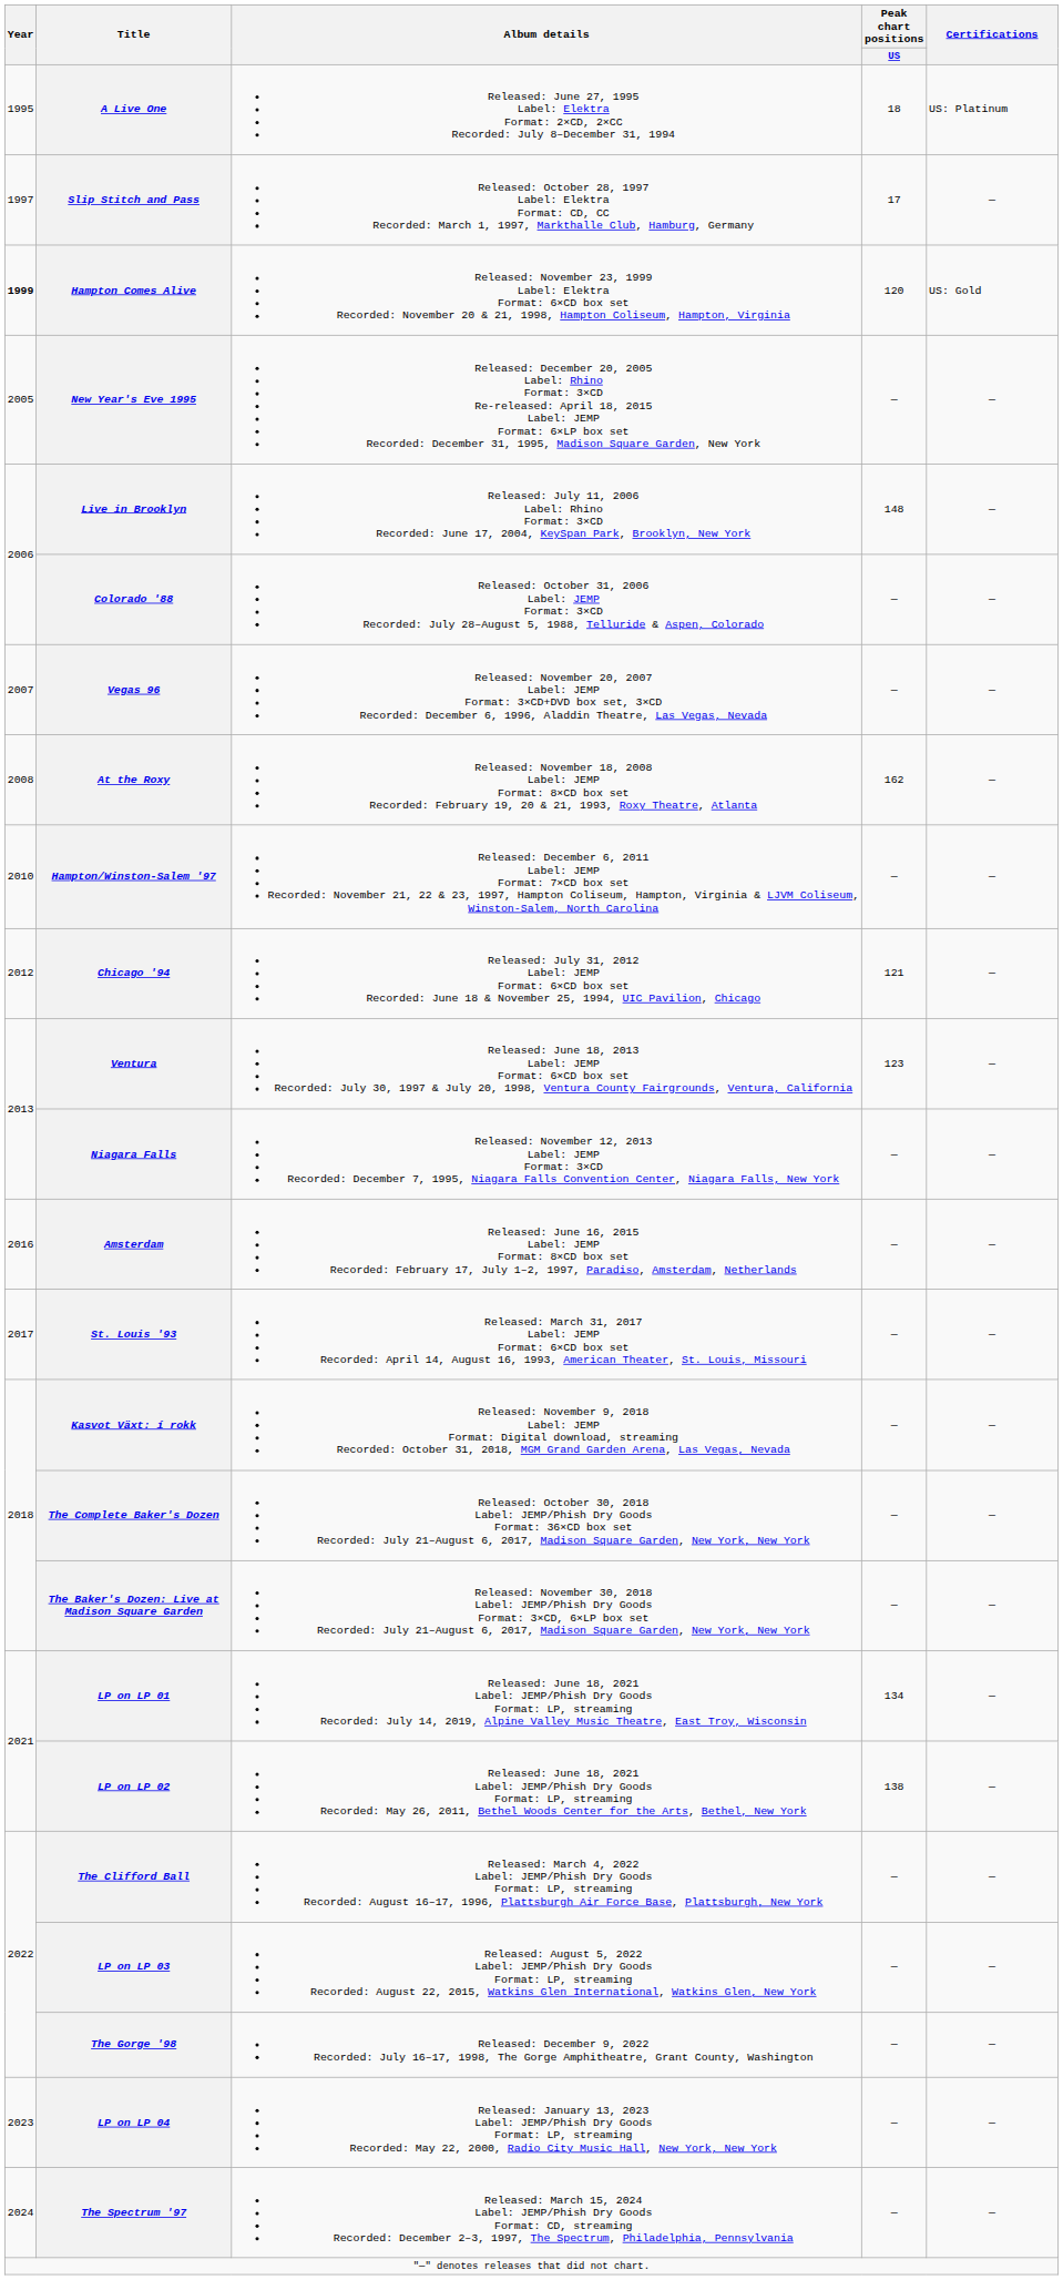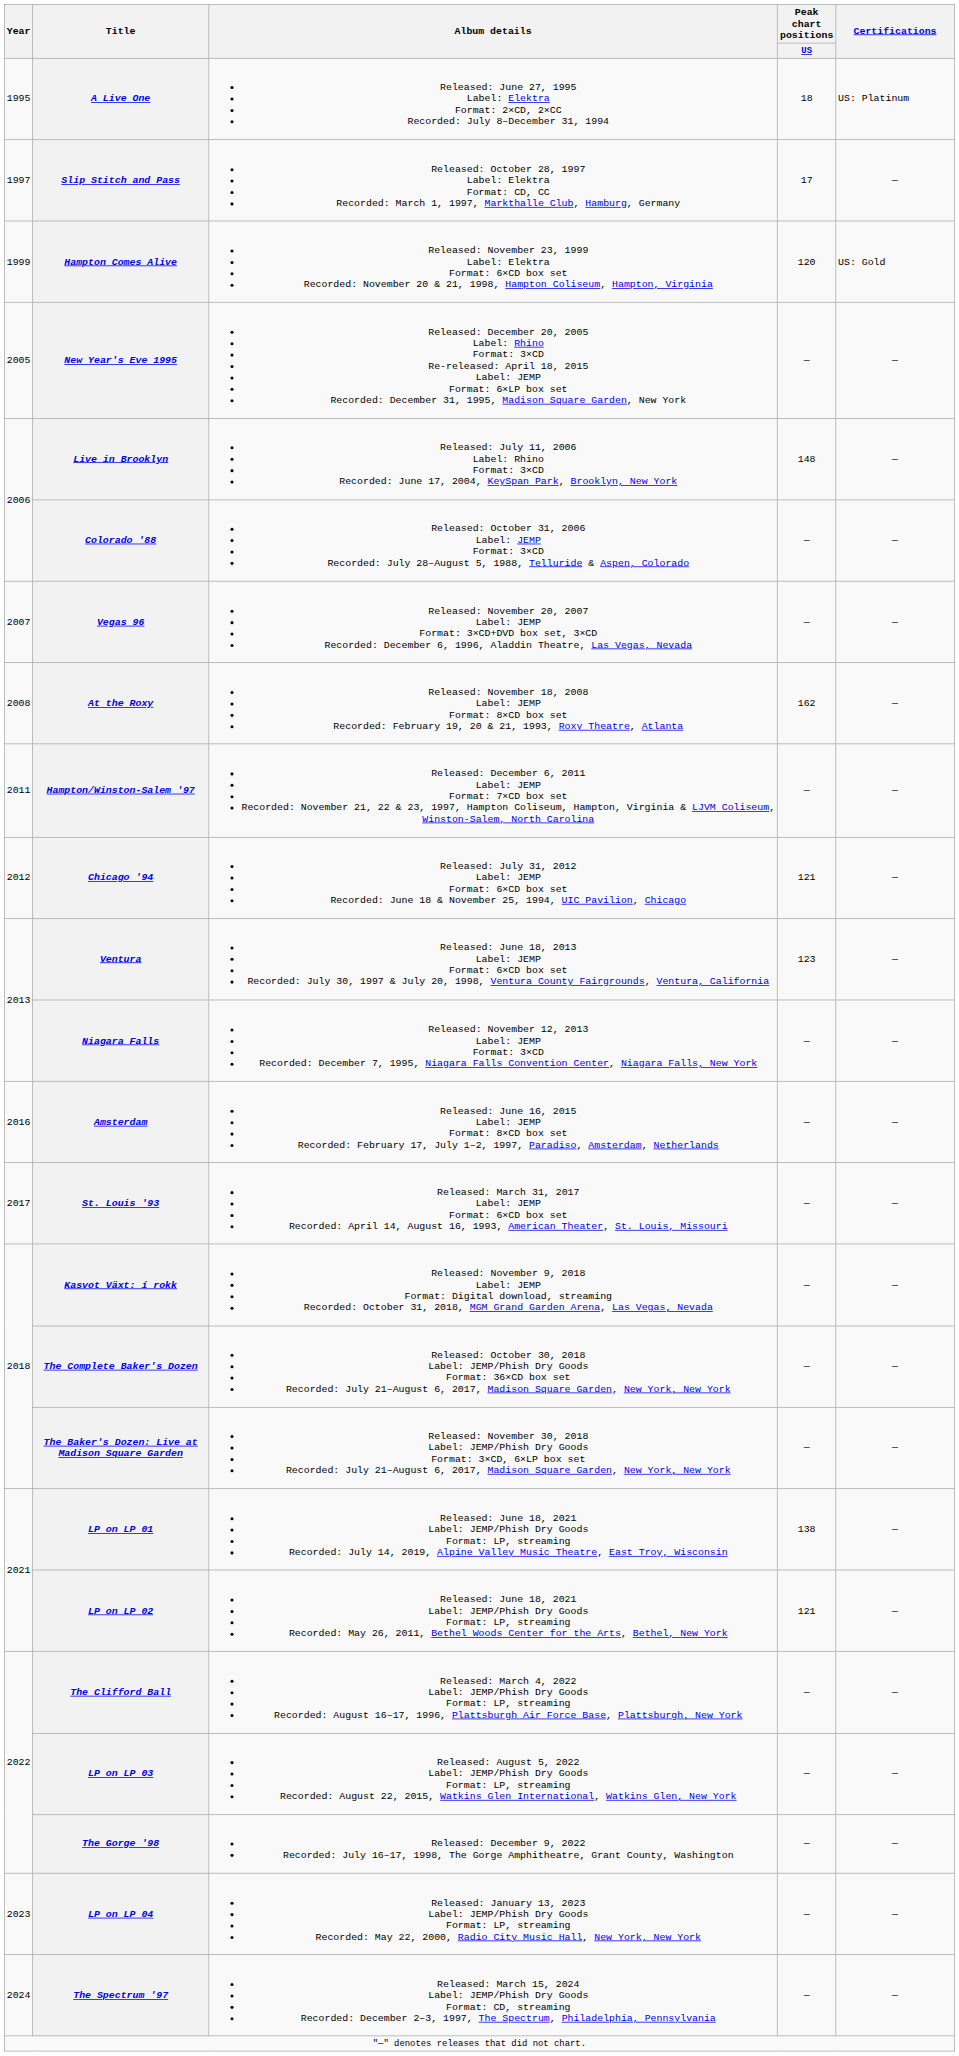 <table class="wikitable plainrowheaders" style="text-align:center;" border="1">
 <tr>
 <th scope="col" rowspan="2">Year</th>
 <th scope="col" rowspan="2" width=225>Title</th>
 <th scope="col" rowspan="2">Album details</th>
 <th scope="col" colspan="1">Peak chart positions</th>
 <th scope="col" rowspan="2" width=150><a href='#'>Certifications</a></th>
 </tr>
 <tr>
 <th scope="col" style="width:2.2em;font-size:90%;"><a href='#'>US</a><br></th>
 </tr>
 <tr>
 <td>1995</td>
 <th scope="row"><em><a href='#'>A Live One</a></em></th>
 <td><br><ul><li>Released: June 27, 1995</li><li>Label: <a href='#'>Elektra</a></li><li>Format: 2×CD, 2×CC</li><li>Recorded: July 8–December 31, 1994</li></ul></td>
 <td>18</td>
 <td style="text-align:left;">US: Platinum</td>
 </tr>
 <tr>
 <td>1997</td>
 <th scope="row"><em><a href='#'>Slip Stitch and Pass</a></em></th>
 <td><br><ul><li>Released: October 28, 1997</li><li>Label: Elektra</li><li>Format: CD, CC</li><li>Recorded: March 1, 1997, <a href='#'>Markthalle Club</a>, <a href='#'>Hamburg</a>, Germany</li></ul></td>
 <td>17</td>
 <td>—</td>
 </tr>
 <tr>
-<td><strong>1999</strong></td>
+<td>1999</td>
 <th scope="row"><em><a href='#'>Hampton Comes Alive</a></em></th>
 <td><br><ul><li>Released: November 23, 1999</li><li>Label: Elektra</li><li>Format: 6×CD box set</li><li>Recorded: November 20 & 21, 1998, <a href='#'>Hampton Coliseum</a>, <a href='#'>Hampton, Virginia</a></li></ul></td>
 <td>120</td>
 <td style="text-align:left;">US: Gold</td>
 </tr>
 <tr>
 <td>2005</td>
 <th scope="row"><em><a href='#'>New Year's Eve 1995</a></em></th>
 <td><br><ul><li>Released: December 20, 2005</li><li>Label: <a href='#'>Rhino</a></li><li>Format: 3×CD</li><li>Re-released: April 18, 2015</li><li>Label: JEMP</li><li>Format: 6×LP box set</li><li>Recorded: December 31, 1995, <a href='#'>Madison Square Garden</a>, New York</li></ul></td>
 <td>—</td>
 <td>—</td>
 </tr>
 <tr>
 <td rowspan=2>2006</td>
 <th scope="row"><em><a href='#'>Live in Brooklyn</a></em></th>
 <td><br><ul><li>Released: July 11, 2006</li><li>Label: Rhino</li><li>Format: 3×CD</li><li>Recorded: June 17, 2004, <a href='#'>KeySpan Park</a>, <a href='#'>Brooklyn, New York</a></li></ul></td>
 <td>148</td>
 <td>—</td>
 </tr>
 <tr>
 <th scope="row"><em><a href='#'>Colorado '88</a></em></th>
 <td><br><ul><li>Released: October 31, 2006</li><li>Label: <a href='#'>JEMP</a></li><li>Format: 3×CD</li><li>Recorded: July 28–August 5, 1988, <a href='#'>Telluride</a> & <a href='#'>Aspen, Colorado</a></li></ul></td>
 <td>—</td>
 <td>—</td>
 </tr>
 <tr>
 <td>2007</td>
 <th scope="row"><em><a href='#'>Vegas 96</a></em></th>
 <td><br><ul><li>Released: November 20, 2007</li><li>Label: JEMP</li><li>Format: 3×CD+DVD box set, 3×CD</li><li>Recorded: December 6, 1996, Aladdin Theatre, <a href='#'>Las Vegas, Nevada</a></li></ul></td>
 <td>—</td>
 <td>—</td>
 </tr>
 <tr>
 <td>2008</td>
 <th scope="row"><em><a href='#'>At the Roxy</a></em></th>
 <td><br><ul><li>Released: November 18, 2008</li><li>Label: JEMP</li><li>Format: 8×CD box set</li><li>Recorded: February 19, 20 & 21, 1993, <a href='#'>Roxy Theatre</a>, <a href='#'>Atlanta</a></li></ul></td>
 <td>162</td>
 <td>—</td>
 </tr>
 <tr>
-<td>2010</td>
+<td>2011</td>
 <th scope="row"><em><a href='#'>Hampton/Winston-Salem '97</a></em></th>
 <td><br><ul><li>Released: December 6, 2011</li><li>Label: JEMP</li><li>Format: 7×CD box set</li><li>Recorded: November 21, 22 & 23, 1997, Hampton Coliseum, Hampton, Virginia & <a href='#'>LJVM Coliseum</a>, <a href='#'>Winston-Salem, North Carolina</a></li></ul></td>
 <td>—</td>
 <td>—</td>
 </tr>
 <tr>
 <td>2012</td>
 <th scope="row"><em><a href='#'>Chicago '94</a></em></th>
 <td><br><ul><li>Released: July 31, 2012</li><li>Label: JEMP</li><li>Format: 6×CD box set</li><li>Recorded: June 18 & November 25, 1994, <a href='#'>UIC Pavilion</a>, <a href='#'>Chicago</a></li></ul></td>
 <td>121</td>
 <td>—</td>
 </tr>
 <tr>
 <td rowspan=2>2013</td>
 <th scope="row"><em><a href='#'>Ventura</a></em></th>
 <td><br><ul><li>Released: June 18, 2013</li><li>Label: JEMP</li><li>Format: 6×CD box set</li><li>Recorded: July 30, 1997 & July 20, 1998, <a href='#'>Ventura County Fairgrounds</a>, <a href='#'>Ventura, California</a></li></ul></td>
 <td>123</td>
 <td>—</td>
 </tr>
 <tr>
 <th scope="row"><em><a href='#'>Niagara Falls</a></em></th>
 <td><br><ul><li>Released: November 12, 2013</li><li>Label: JEMP</li><li>Format: 3×CD</li><li>Recorded: December 7, 1995, <a href='#'>Niagara Falls Convention Center</a>, <a href='#'>Niagara Falls, New York</a></li></ul></td>
 <td>—</td>
 <td>—</td>
 </tr>
 <tr>
 <td>2016</td>
 <th scope="row"><em><a href='#'>Amsterdam</a></em></th>
 <td><br><ul><li>Released: June 16, 2015</li><li>Label: JEMP</li><li>Format: 8×CD box set</li><li>Recorded: February 17, July 1–2, 1997, <a href='#'>Paradiso</a>, <a href='#'>Amsterdam</a>, <a href='#'>Netherlands</a></li></ul></td>
 <td>—</td>
 <td>—</td>
 </tr>
 <tr>
 <td>2017</td>
 <th scope="row"><em><a href='#'>St. Louis '93</a></em></th>
 <td><br><ul><li>Released: March 31, 2017</li><li>Label: JEMP</li><li>Format: 6×CD box set</li><li>Recorded: April 14, August 16, 1993, <a href='#'>American Theater</a>, <a href='#'>St. Louis, Missouri</a></li></ul></td>
 <td>—</td>
 <td>—</td>
 </tr>
 <tr>
 <td rowspan=3>2018</td>
 <th scope="row"><em><a href='#'>Kasvot Växt: í rokk</a></em></th>
 <td><br><ul><li>Released: November 9, 2018</li><li>Label: JEMP</li><li>Format: Digital download, streaming</li><li>Recorded: October 31, 2018, <a href='#'>MGM Grand Garden Arena</a>, <a href='#'>Las Vegas, Nevada</a></li></ul></td>
 <td>—</td>
 <td>—</td>
 </tr>
 <tr>
 <th scope="row"><em><a href='#'>The Complete Baker's Dozen</a></em></th>
 <td><br><ul><li>Released: October 30, 2018</li><li>Label: JEMP/Phish Dry Goods</li><li>Format: 36×CD box set</li><li>Recorded: July 21–August 6, 2017, <a href='#'>Madison Square Garden</a>, <a href='#'>New York, New York</a></li></ul></td>
 <td>—</td>
 <td>—</td>
 </tr>
 <tr>
 <th scope="row"><em><a href='#'>The Baker's Dozen: Live at Madison Square Garden</a></em></th>
 <td><br><ul><li>Released: November 30, 2018</li><li>Label: JEMP/Phish Dry Goods</li><li>Format: 3×CD, 6×LP box set</li><li>Recorded: July 21–August 6, 2017, <a href='#'>Madison Square Garden</a>, <a href='#'>New York, New York</a></li></ul></td>
 <td>—</td>
 <td>—</td>
 </tr>
 <tr>
 <td rowspan=2>2021</td>
 <th scope="row"><em><a href='#'>LP on LP 01</a></em></th>
 <td><br><ul><li>Released: June 18, 2021</li><li>Label: JEMP/Phish Dry Goods</li><li>Format: LP, streaming</li><li>Recorded: July 14, 2019, <a href='#'>Alpine Valley Music Theatre</a>, <a href='#'>East Troy, Wisconsin</a></li></ul></td>
-<td>134</td>
+<td>138</td>
 <td>—</td>
 </tr>
 <tr>
 <th scope="row"><em><a href='#'>LP on LP 02</a></em></th>
 <td><br><ul><li>Released: June 18, 2021</li><li>Label: JEMP/Phish Dry Goods</li><li>Format: LP, streaming</li><li>Recorded: May 26, 2011, <a href='#'>Bethel Woods Center for the Arts</a>, <a href='#'>Bethel, New York</a></li></ul></td>
-<td>138</td>
+<td>121</td>
 <td>—</td>
 </tr>
 <tr>
 <td rowspan=3>2022</td>
 <th scope="row"><em><a href='#'>The Clifford Ball</a></em></th>
 <td><br><ul><li>Released: March 4, 2022</li><li>Label: JEMP/Phish Dry Goods</li><li>Format: LP, streaming</li><li>Recorded: August 16–17, 1996, <a href='#'>Plattsburgh Air Force Base</a>, <a href='#'>Plattsburgh, New York</a></li></ul></td>
 <td>—</td>
 <td>—</td>
 </tr>
 <tr>
 <th scope="row"><em><a href='#'>LP on LP 03</a></em></th>
 <td><br><ul><li>Released: August 5, 2022</li><li>Label: JEMP/Phish Dry Goods</li><li>Format: LP, streaming</li><li>Recorded: August 22, 2015, <a href='#'>Watkins Glen International</a>, <a href='#'>Watkins Glen, New York</a></li></ul></td>
 <td>—</td>
 <td>—</td>
 </tr>
 <tr>
 <th scope="row"><em><a href='#'>The Gorge '98</a></em></th>
 <td><br><ul><li>Released: December 9, 2022</li><li>Recorded: July 16–17, 1998, The Gorge Amphitheatre, Grant County, Washington</li></ul></td>
 <td>—</td>
 <td>—</td>
 </tr>
 <tr>
 <td>2023</td>
 <th scope="row"><em><a href='#'>LP on LP 04</a></em></th>
 <td><br><ul><li>Released: January 13, 2023</li><li>Label: JEMP/Phish Dry Goods</li><li>Format: LP, streaming</li><li>Recorded: May 22, 2000, <a href='#'>Radio City Music Hall</a>, <a href='#'>New York, New York</a></li></ul></td>
 <td>—</td>
 <td>—</td>
 </tr>
 <tr>
 <td>2024</td>
 <th scope="row"><em><a href='#'>The Spectrum '97</a></em></th>
 <td><br><ul><li>Released: March 15, 2024</li><li>Label: JEMP/Phish Dry Goods</li><li>Format: CD, streaming</li><li>Recorded: December 2–3, 1997, <a href='#'>The Spectrum</a>, <a href='#'>Philadelphia, Pennsylvania</a></li></ul></td>
 <td>—</td>
 <td>—</td>
 </tr>
 <tr>
 <td colspan="14" style="font-size:90%">"—" denotes releases that did not chart.</td>
 </tr>
 </table>
